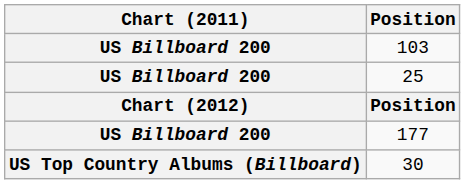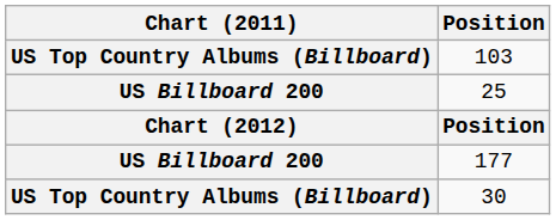 <table class="wikitable plainrowheaders" style="text-align:center">
 <tr>
 <th scope="col">Chart (2011)</th>
 <th scope="col">Position</th>
 </tr>
 <tr>
-<th scope="row">US <em>Billboard</em> 200</th>
+<th scope="row">US Top Country Albums (<em>Billboard</em>)</th>
 <td>103</td>
 </tr>
 <tr>
 <th scope="row">US <em>Billboard</em> 200</th>
 <td>25</td>
 </tr>
 <tr>
 <th scope="col">Chart (2012)</th>
 <th scope="col">Position</th>
 </tr>
 <tr>
 <th scope="row">US <em>Billboard</em> 200</th>
 <td>177</td>
 </tr>
 <tr>
 <th scope="row">US Top Country Albums (<em>Billboard</em>)</th>
 <td>30</td>
 </tr>
 </table>
